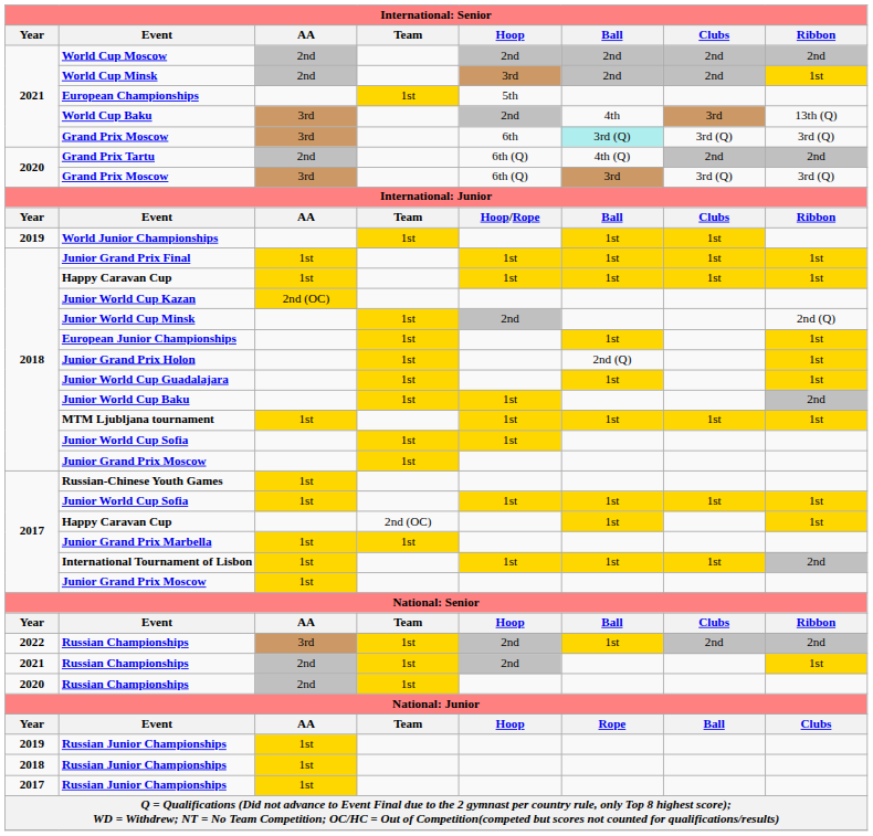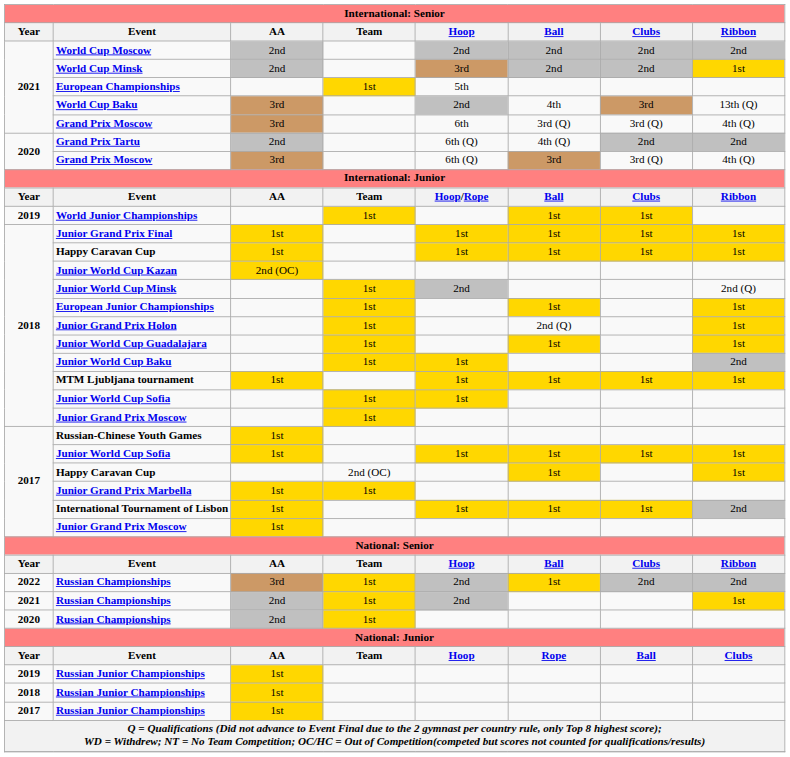 <table class="wikitable" style="text-align:center; font-size: 80%;">
 <tr>
 <th align=center colspan=8  style="background-color: #ff8080; "><strong>International: Senior</strong></th>
 </tr>
 <tr>
 <th>Year</th>
 <th>Event</th>
 <th width=100px>AA</th>
 <th width=100px>Team</th>
 <th width=100px><a href='#'>Hoop</a></th>
 <th width=100px><a href='#'>Ball</a></th>
 <th width=100px><a href='#'>Clubs</a></th>
 <th width=100px><a href='#'>Ribbon</a></th>
 </tr>
 <tr>
 <td rowspan="5"><strong>2021</strong></td>
 <td align=left><strong><a href='#'>World Cup Moscow</a></strong></td>
 <td bgcolor=silver>2nd</td>
 <td></td>
 <td bgcolor=silver>2nd</td>
 <td bgcolor=silver>2nd</td>
 <td bgcolor=silver>2nd</td>
 <td bgcolor=silver>2nd</td>
 </tr>
 <tr>
 <td align=left><strong><a href='#'>World Cup Minsk</a></strong></td>
 <td bgcolor=silver>2nd</td>
 <td></td>
 <td bgcolor=cc9966>3rd</td>
 <td bgcolor=silver>2nd</td>
 <td bgcolor=silver>2nd</td>
 <td bgcolor=gold>1st</td>
 </tr>
 <tr>
 <td align=left><strong><a href='#'>European Championships</a></strong></td>
 <td></td>
 <td bgcolor=gold>1st</td>
 <td>5th</td>
 <td></td>
 <td></td>
 <td></td>
 </tr>
 <tr>
 <td align=left><strong><a href='#'>World Cup Baku</a></strong></td>
 <td bgcolor=cc9966>3rd</td>
 <td></td>
 <td bgcolor=silver>2nd</td>
 <td>4th</td>
 <td bgcolor=cc9966>3rd</td>
 <td>13th (Q)</td>
 </tr>
 <tr>
 <td align=left><strong><a href='#'>Grand Prix Moscow</a></strong></td>
 <td bgcolor=cc9966>3rd</td>
 <td></td>
 <td>6th</td>
-<td style="background: paleturquoise;">3rd (Q)</td>
 <td>3rd (Q)</td>
 <td>3rd (Q)</td>
+<td>4th (Q)</td>
 </tr>
 <tr>
 <td rowspan="2"><strong>2020</strong></td>
 <td align=left><strong><a href='#'>Grand Prix Tartu</a></strong></td>
 <td bgcolor=silver>2nd</td>
 <td></td>
 <td>6th (Q)</td>
 <td>4th (Q)</td>
 <td bgcolor=silver>2nd</td>
 <td bgcolor=silver>2nd</td>
 </tr>
 <tr>
 <td align=left><strong><a href='#'>Grand Prix Moscow</a></strong></td>
 <td bgcolor=cc9966>3rd</td>
 <td></td>
 <td>6th (Q)</td>
 <td bgcolor=cc9966>3rd</td>
 <td>3rd (Q)</td>
-<td>3rd (Q)</td>
+<td>4th (Q)</td>
 </tr>
 <tr>
 <th align=center colspan=8  style="background-color: #ff8080; "><strong>International: Junior </strong></th>
 </tr>
 <tr>
 <th>Year</th>
 <th>Event</th>
 <th width=100px>AA</th>
 <th width=100px>Team</th>
 <th width=100px><a href='#'>Hoop</a>/<a href='#'>Rope</a></th>
 <th width=100px><a href='#'>Ball</a></th>
 <th width=100px><a href='#'>Clubs</a></th>
 <th width=100px><a href='#'>Ribbon</a></th>
 </tr>
 <tr>
 <td rowspan="1" width=50px><strong>2019</strong></td>
 <td align=left><strong><a href='#'>World Junior Championships</a></strong></td>
 <td></td>
 <td bgcolor=gold>1st</td>
 <td></td>
 <td bgcolor=gold>1st</td>
 <td bgcolor=gold>1st</td>
 <td></td>
 </tr>
 <tr>
 <td rowspan="11" width=50px><strong>2018</strong></td>
 <td align=left><strong><a href='#'>Junior Grand Prix Final</a></strong></td>
 <td bgcolor=gold>1st</td>
 <td></td>
 <td bgcolor=gold>1st</td>
 <td bgcolor=gold>1st</td>
 <td bgcolor=gold>1st</td>
 <td bgcolor=gold>1st</td>
 </tr>
 <tr>
 <td align=left><strong>Happy Caravan Cup</strong></td>
 <td bgcolor=gold>1st</td>
 <td></td>
 <td bgcolor=gold>1st</td>
 <td bgcolor=gold>1st</td>
 <td bgcolor=gold>1st</td>
 <td bgcolor=gold>1st</td>
 </tr>
 <tr>
 <td align=left><strong><a href='#'>Junior World Cup Kazan</a></strong></td>
 <td style="background: gold;">2nd (OC)</td>
 <td></td>
 <td></td>
 <td></td>
 <td></td>
 <td></td>
 </tr>
 <tr>
 <td align=left><strong><a href='#'>Junior World Cup Minsk</a></strong></td>
 <td></td>
 <td bgcolor=gold>1st</td>
 <td bgcolor=silver>2nd</td>
 <td></td>
 <td></td>
 <td>2nd (Q)</td>
 </tr>
 <tr>
 <td align=left><strong><a href='#'>European Junior Championships</a></strong></td>
 <td></td>
 <td bgcolor=gold>1st</td>
 <td></td>
 <td bgcolor=gold>1st</td>
 <td></td>
 <td bgcolor=gold>1st</td>
 </tr>
 <tr>
 <td align=left><strong><a href='#'>Junior Grand Prix Holon</a></strong></td>
 <td></td>
 <td bgcolor=gold>1st</td>
 <td></td>
 <td>2nd (Q)</td>
 <td></td>
 <td bgcolor=gold>1st</td>
 </tr>
 <tr>
 <td align=left><strong><a href='#'>Junior World Cup Guadalajara</a></strong></td>
 <td></td>
 <td bgcolor=gold>1st</td>
 <td></td>
 <td bgcolor=gold>1st</td>
 <td></td>
 <td bgcolor=gold>1st</td>
 </tr>
 <tr>
 <td align=left><strong><a href='#'>Junior World Cup Baku</a></strong></td>
 <td></td>
 <td bgcolor=gold>1st</td>
 <td bgcolor=gold>1st</td>
 <td></td>
 <td></td>
 <td bgcolor=silver>2nd</td>
 </tr>
 <tr>
 <td align=left><strong>MTM Ljubljana tournament</strong></td>
 <td bgcolor=gold>1st</td>
 <td></td>
 <td bgcolor=gold>1st</td>
 <td bgcolor=gold>1st</td>
 <td bgcolor=gold>1st</td>
 <td bgcolor=gold>1st</td>
 </tr>
 <tr>
 <td align=left><strong><a href='#'>Junior World Cup Sofia</a></strong></td>
 <td></td>
 <td bgcolor=gold>1st</td>
 <td bgcolor=gold>1st</td>
 <td></td>
 <td></td>
 <td></td>
 </tr>
 <tr>
 <td align=left><strong><a href='#'>Junior Grand Prix Moscow</a></strong></td>
 <td></td>
 <td bgcolor=gold>1st</td>
 <td></td>
 <td></td>
 <td></td>
 <td></td>
 </tr>
 <tr>
 <td rowspan="6" width=50px><strong>2017</strong></td>
 <td align=left><strong>Russian-Chinese Youth Games</strong></td>
 <td bgcolor=gold>1st</td>
 <td></td>
 <td></td>
 <td></td>
 <td></td>
 <td></td>
 </tr>
 <tr>
 <td align=left><strong><a href='#'>Junior World Cup Sofia</a></strong></td>
 <td bgcolor=gold>1st</td>
 <td></td>
 <td bgcolor=gold>1st</td>
 <td bgcolor=gold>1st</td>
 <td bgcolor=gold>1st</td>
 <td bgcolor=gold>1st</td>
 </tr>
 <tr>
 <td align=left><strong>Happy Caravan Cup</strong></td>
 <td></td>
 <td>2nd (OC)</td>
 <td></td>
 <td bgcolor=gold>1st</td>
 <td></td>
 <td bgcolor=gold>1st</td>
 </tr>
 <tr>
 <td align=left><strong><a href='#'>Junior Grand Prix Marbella</a></strong></td>
 <td bgcolor=gold>1st</td>
 <td bgcolor=gold>1st</td>
 <td></td>
 <td></td>
 <td></td>
 <td></td>
 </tr>
 <tr>
 <td align=left><strong>International Tournament of Lisbon</strong></td>
 <td bgcolor=gold>1st</td>
 <td></td>
 <td bgcolor=gold>1st</td>
 <td bgcolor=gold>1st</td>
 <td bgcolor=gold>1st</td>
 <td bgcolor=silver>2nd</td>
 </tr>
 <tr>
 <td align=left><strong><a href='#'>Junior Grand Prix Moscow</a></strong></td>
 <td bgcolor=gold>1st</td>
 <td></td>
 <td></td>
 <td></td>
 <td></td>
 <td></td>
 </tr>
 <tr>
 <th align=center colspan=8 style="background-color: #ff8080; "><strong>National: Senior</strong></th>
 </tr>
 <tr>
 <th>Year</th>
 <th>Event</th>
 <th width=100px>AA</th>
 <th width=100px>Team</th>
 <th width=100px><a href='#'>Hoop</a></th>
 <th width=100px><a href='#'>Ball</a></th>
 <th width=100px><a href='#'>Clubs</a></th>
 <th width=100px><a href='#'>Ribbon</a></th>
 </tr>
 <tr>
 <td rowspan="1" width=50px><strong>2022</strong></td>
 <td align=left><strong><a href='#'>Russian Championships</a></strong></td>
 <td bgcolor=cc9966>3rd</td>
 <td bgcolor=gold>1st</td>
 <td bgcolor=silver>2nd</td>
 <td bgcolor=gold>1st</td>
 <td bgcolor=silver>2nd</td>
 <td bgcolor=silver>2nd</td>
 </tr>
 <tr>
 <td rowspan="1" width=50px><strong>2021</strong></td>
 <td align=left><strong><a href='#'>Russian Championships</a></strong></td>
 <td bgcolor=silver>2nd</td>
 <td bgcolor=gold>1st</td>
 <td bgcolor=silver>2nd</td>
 <td></td>
 <td></td>
 <td bgcolor=gold>1st</td>
 </tr>
 <tr>
 <td rowspan="1" width=50px><strong>2020</strong></td>
 <td align=left><strong><a href='#'>Russian Championships</a></strong></td>
 <td bgcolor=silver>2nd</td>
 <td bgcolor=gold>1st</td>
 <td></td>
 <td></td>
 <td></td>
 <td></td>
 </tr>
 <tr>
 <th align=center colspan=8  style="background-color: #ff8080; "><strong>National: Junior </strong></th>
 </tr>
 <tr>
 <th>Year</th>
 <th>Event</th>
 <th width=100px>AA</th>
 <th width=100px>Team</th>
 <th width=100px><a href='#'>Hoop</a></th>
 <th widtg=100px><a href='#'>Rope</a></th>
 <th width=100px><a href='#'>Ball</a></th>
 <th width=100px><a href='#'>Clubs</a></th>
 </tr>
 <tr>
 <td rowspan="1" width=50px><strong>2019</strong></td>
 <td align=left><strong><a href='#'>Russian Junior Championships</a></strong></td>
 <td bgcolor=gold>1st</td>
 <td></td>
 <td></td>
 <td></td>
 <td></td>
 <td></td>
 </tr>
 <tr>
 <td rowspan="1" width=50px><strong>2018</strong></td>
 <td align=left><strong><a href='#'>Russian Junior Championships</a></strong></td>
 <td bgcolor=gold>1st</td>
 <td></td>
 <td></td>
 <td></td>
 <td></td>
 <td></td>
 </tr>
 <tr>
 <td rowspan="1" width=50px><strong>2017</strong></td>
 <td align=left><strong><a href='#'>Russian Junior Championships</a></strong></td>
 <td bgcolor=gold>1st</td>
 <td></td>
 <td></td>
 <td></td>
 <td></td>
 <td></td>
 </tr>
 <tr>
 <th align=center colspan=8><em>Q = Qualifications (Did not advance to Event Final due to the 2 gymnast per country rule, only Top 8 highest score);</em> <br> <em>WD = Withdrew;</em>  <em>NT = No Team Competition;</em> <em>OC/HC = Out of Competition(competed but scores not counted for qualifications/results)</em></th>
 </tr>
 <tr>
 </tr>
 </table>
